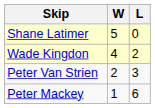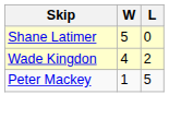 <table class=wikitable>
 <tr>
 <th width=125>Skip</th>
 <th width=20>W</th>
 <th width=20>L</th>
 </tr>
 <tr bgcolor=#ffffcc>
 <td><a href='#'>Shane Latimer</a></td>
 <td>5</td>
 <td>0</td>
 </tr>
 <tr bgcolor=#ffffcc>
 <td><a href='#'>Wade Kingdon</a></td>
 <td>4</td>
 <td>2</td>
 </tr>
 <tr>
-<td><a href='#'>Peter Van Strien</a></td>
-<td>2</td>
-<td>3</td>
-</tr>
-<tr>
 <td><a href='#'>Peter Mackey</a></td>
 <td>1</td>
-<td>6</td>
+<td>5</td>
 </tr>
 </table>
